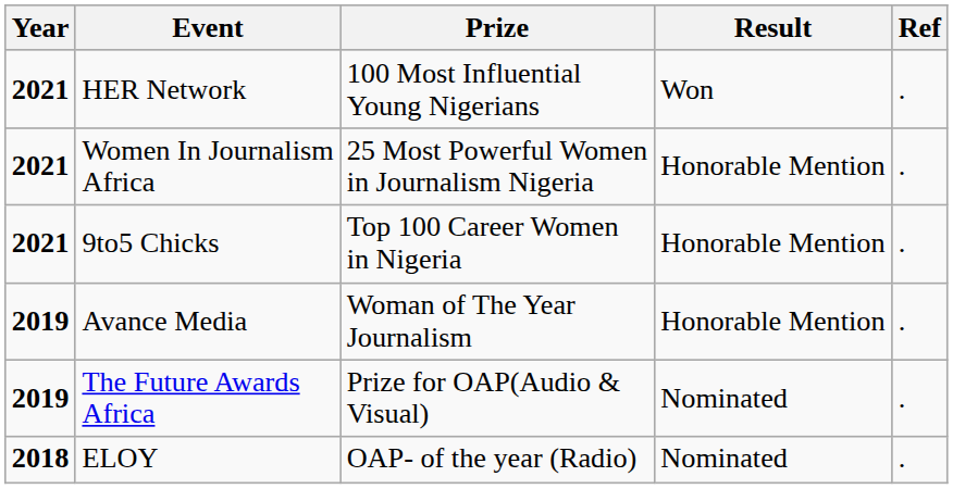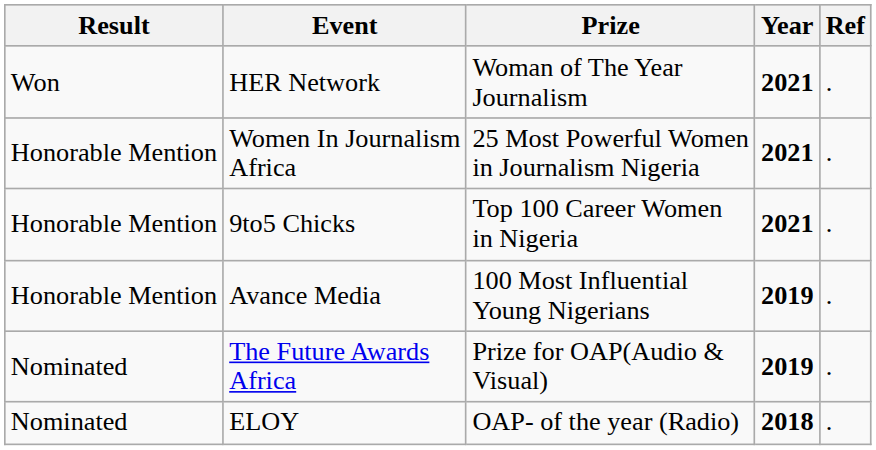 <table class="wikitable">
 <tr>
-<th>Year</th>
+<th>Result</th>
 <th>Event</th>
 <th>Prize</th>
-<th>Result</th>
+<th>Year</th>
 <th>Ref</th>
 </tr>
 <tr>
+<td>Won</td>
+<td>HER Network</td>
+<td>Woman of The Year<br>Journalism</td>
 <td><strong>2021</strong></td>
-<td>HER Network</td>
-<td>100 Most Influential<br>Young Nigerians</td>
-<td>Won</td>
 <td>.</td>
 </tr>
 <tr>
-<td><strong>2021</strong></td>
+<td>Honorable Mention</td>
 <td>Women In Journalism<br>Africa</td>
 <td>25 Most Powerful Women<br>in Journalism Nigeria</td>
-<td>Honorable Mention</td>
+<td><strong>2021</strong></td>
 <td>.</td>
 </tr>
 <tr>
-<td><strong>2021</strong></td>
+<td>Honorable Mention</td>
 <td>9to5 Chicks</td>
 <td>Top 100 Career Women<br>in Nigeria</td>
-<td>Honorable Mention</td>
+<td><strong>2021</strong></td>
 <td>.</td>
 </tr>
 <tr>
+<td>Honorable Mention</td>
+<td>Avance Media</td>
+<td>100 Most Influential<br>Young Nigerians</td>
 <td><strong>2019</strong></td>
-<td>Avance Media</td>
-<td>Woman of The Year<br>Journalism</td>
-<td>Honorable Mention</td>
 <td>.</td>
 </tr>
 <tr>
-<td><strong>2019</strong></td>
+<td>Nominated</td>
 <td><a href='#'>The Future Awards</a><br><a href='#'>Africa</a></td>
 <td>Prize for OAP(Audio &<br>Visual)</td>
-<td>Nominated</td>
+<td><strong>2019</strong></td>
 <td>.</td>
 </tr>
 <tr>
-<td><strong>2018</strong></td>
+<td>Nominated</td>
 <td>ELOY</td>
 <td>OAP- of the year (Radio)</td>
-<td>Nominated</td>
+<td><strong>2018</strong></td>
 <td>.</td>
 </tr>
 </table>
